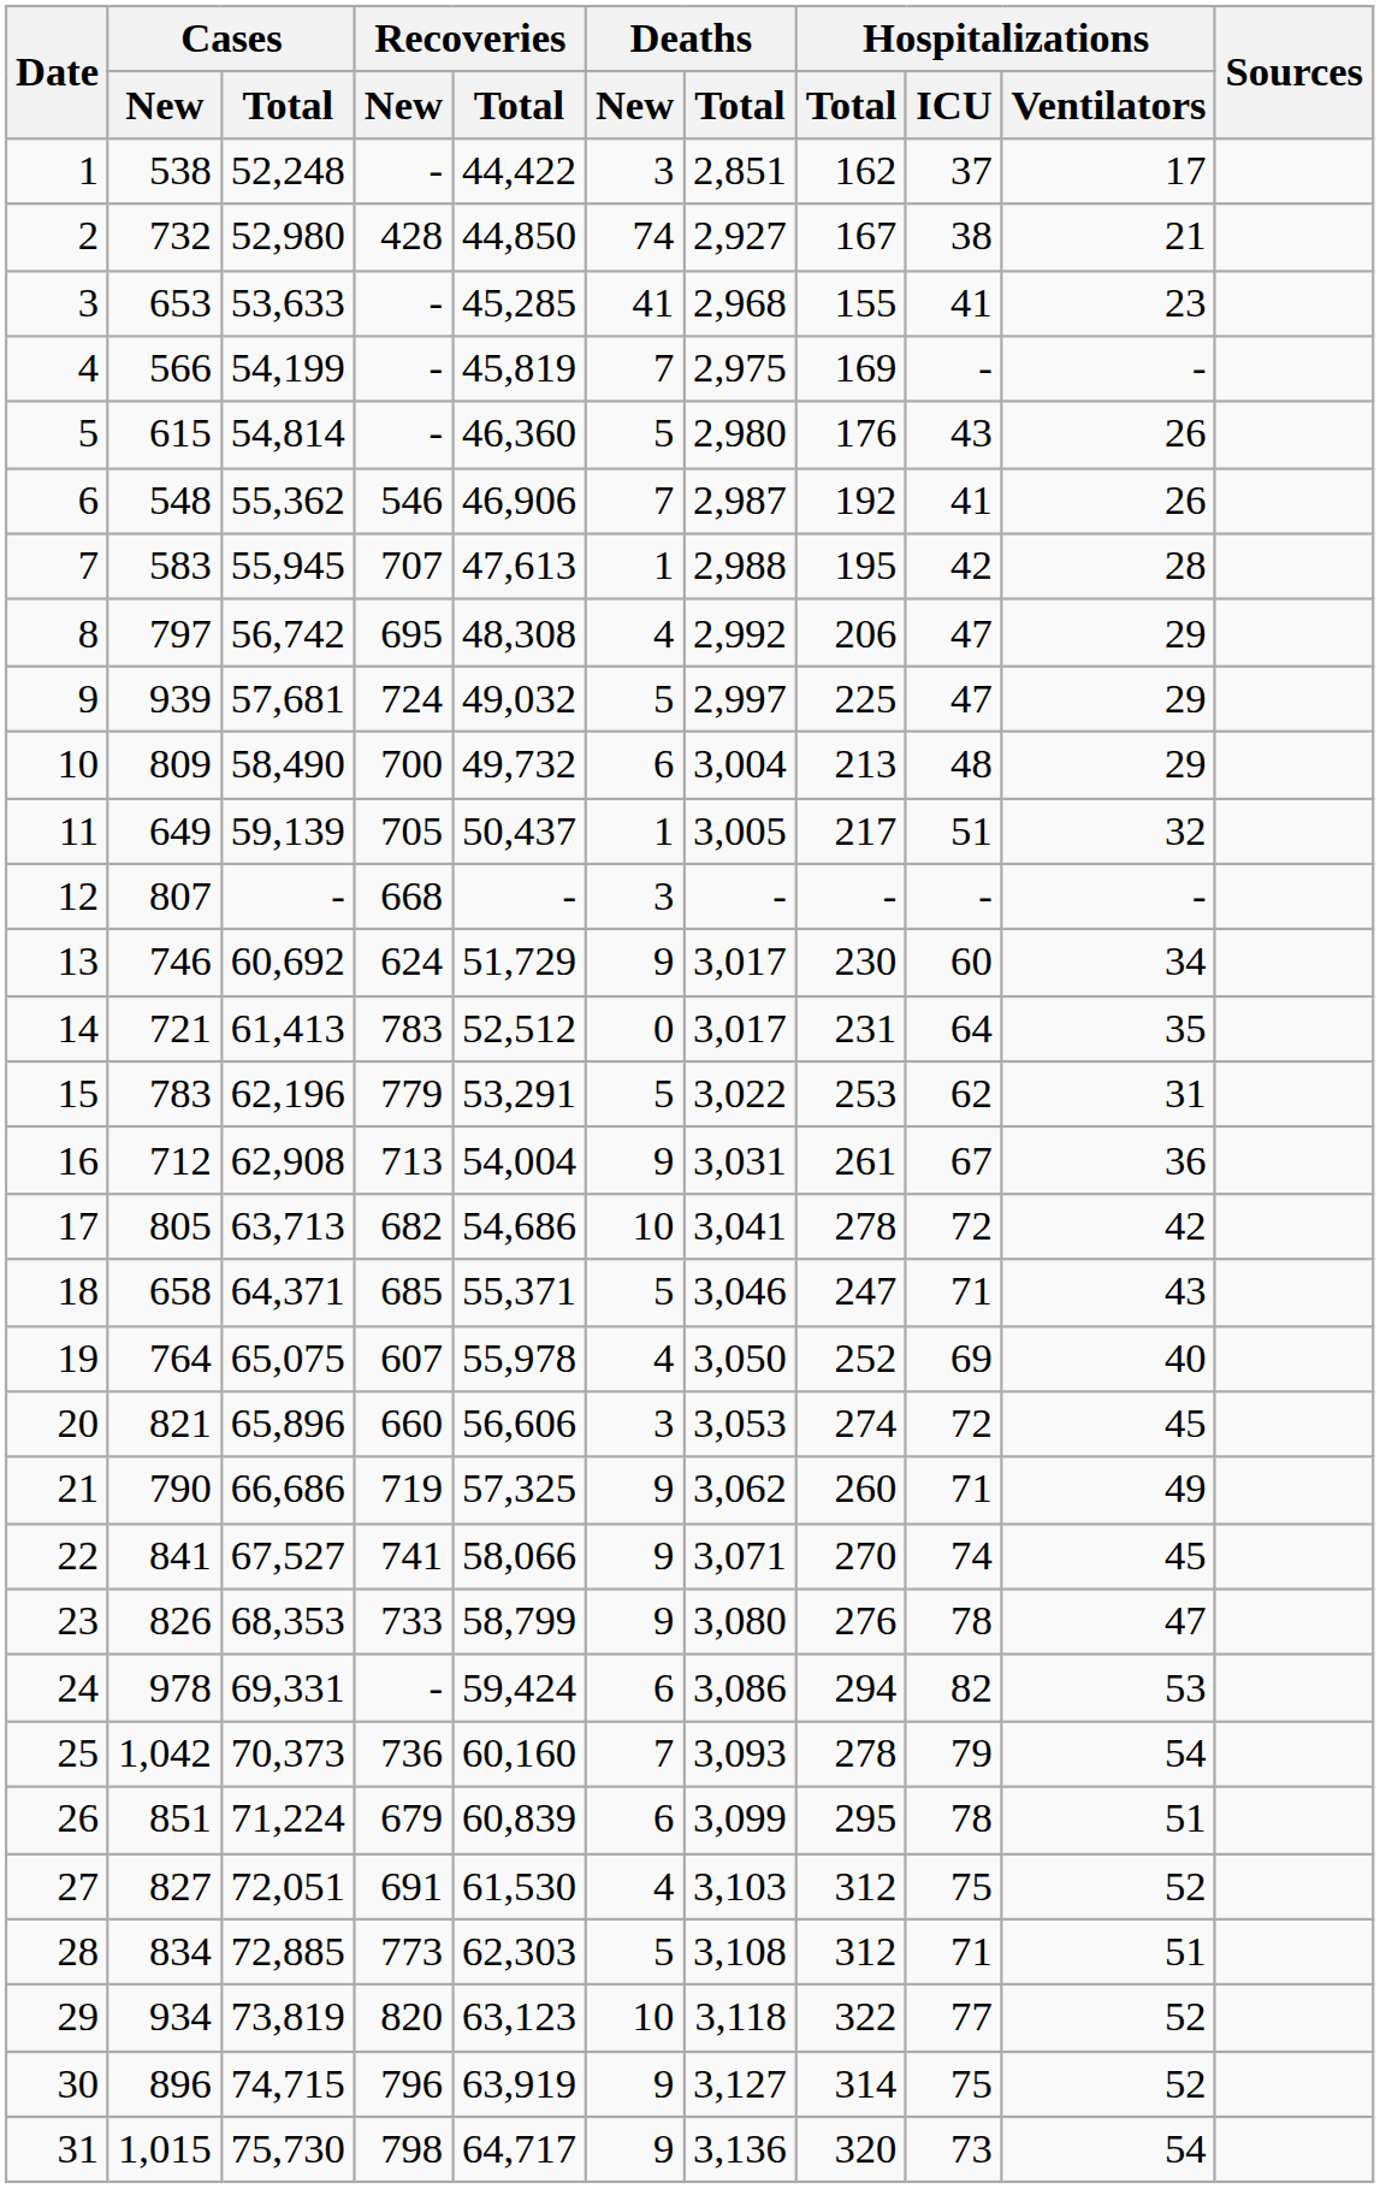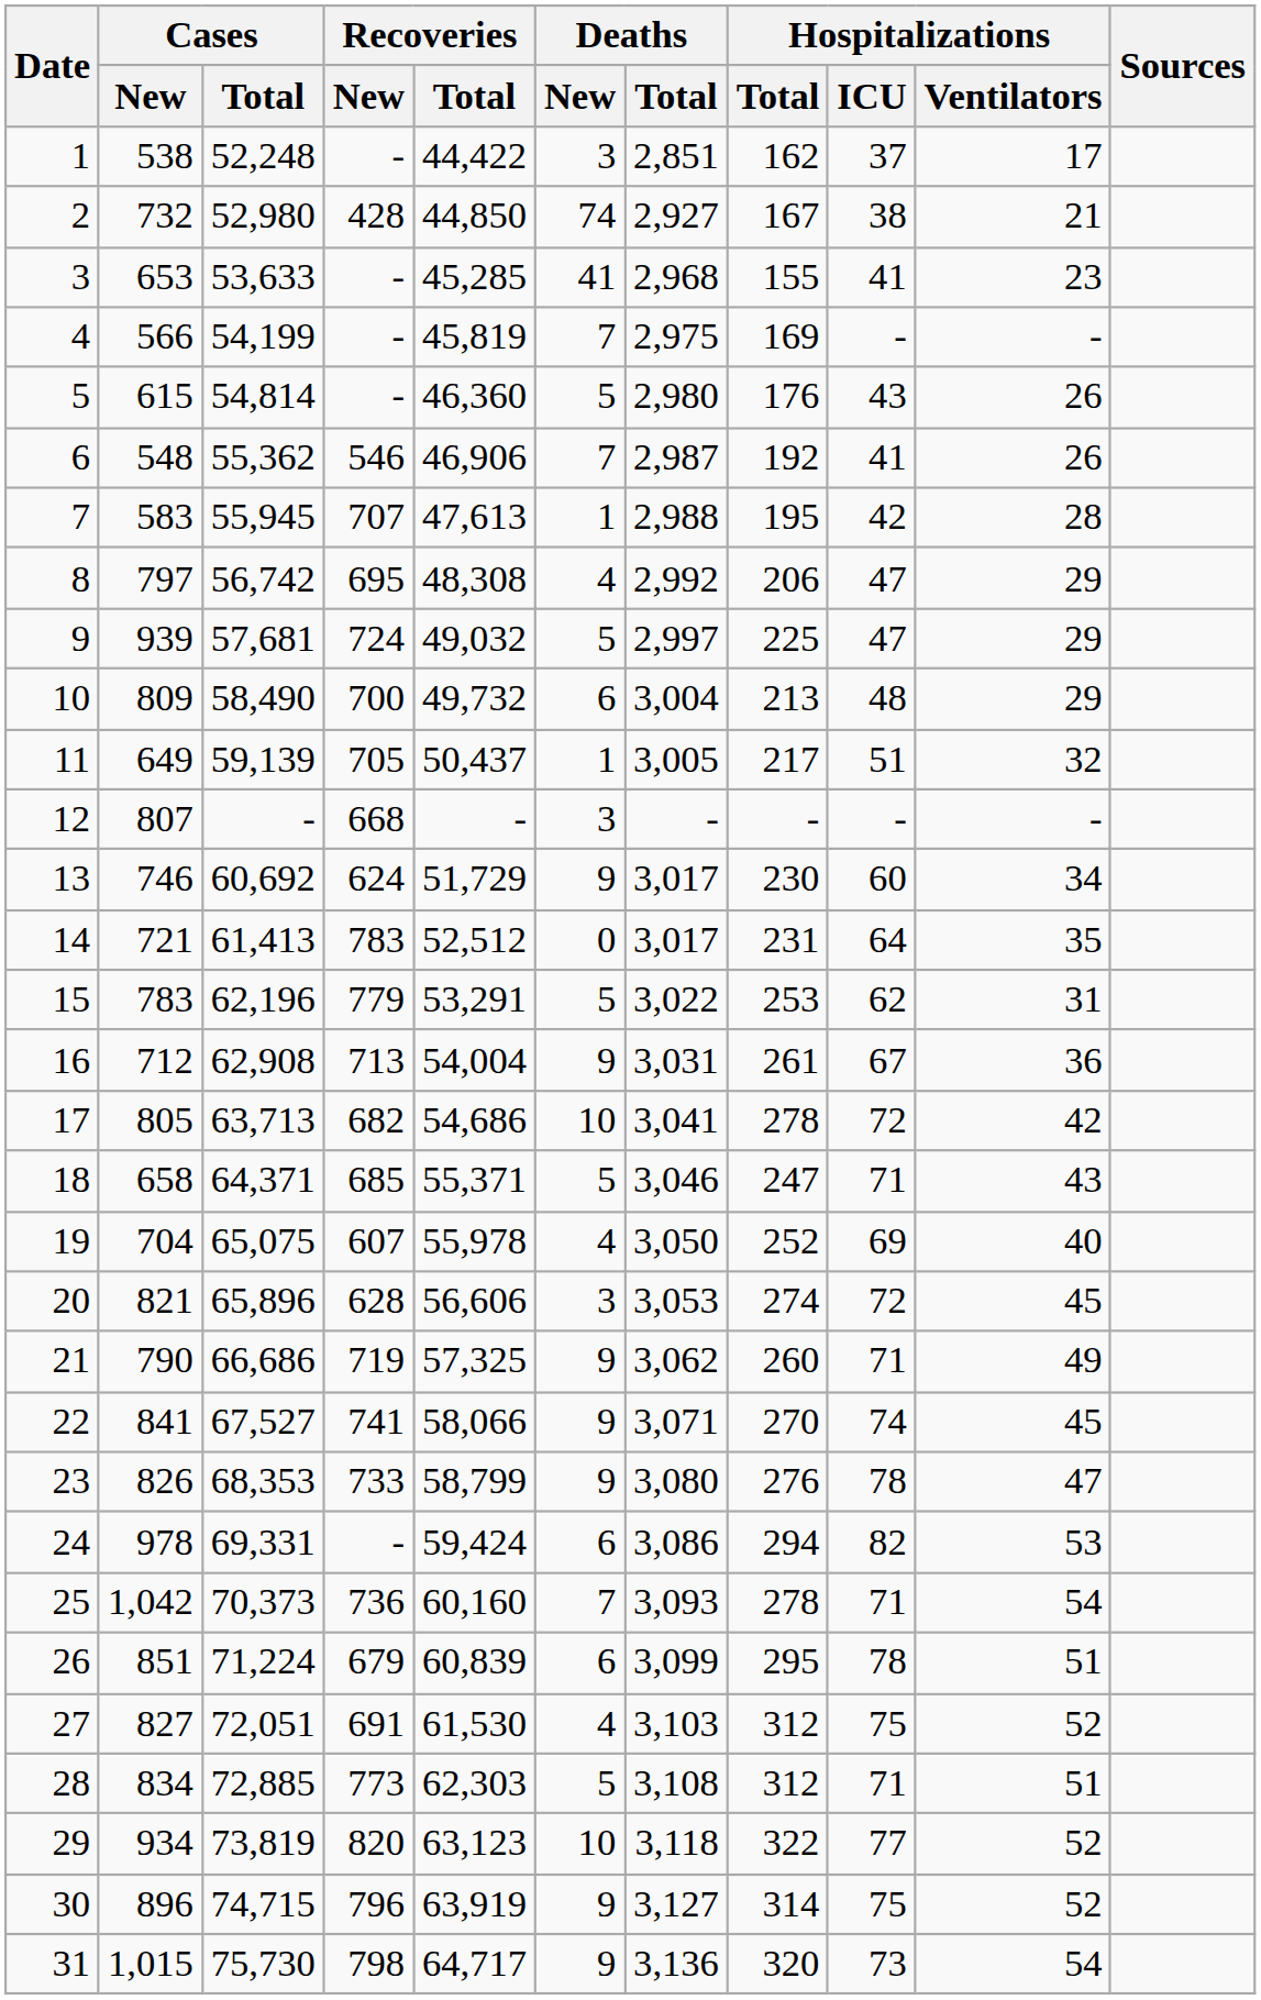 <table class="wikitable sortable mw-collapsible mw-collapsed sticky-header-multi sort-under" style="text-align:right;">
 <tr>
 <th rowspan=2>Date</th>
 <th colspan=2>Cases</th>
 <th colspan=2>Recoveries</th>
 <th colspan=2>Deaths</th>
 <th colspan=3>Hospitalizations</th>
 <th rowspan=2 class="unsortable">Sources</th>
 </tr>
 <tr>
 <th>New</th>
 <th>Total</th>
 <th>New</th>
 <th>Total</th>
 <th>New</th>
 <th>Total</th>
 <th>Total</th>
 <th>ICU</th>
 <th>Ventilators</th>
 </tr>
 <tr>
 <td>1</td>
 <td>538</td>
 <td>52,248</td>
 <td>-</td>
 <td>44,422</td>
 <td>3</td>
 <td>2,851</td>
 <td>162</td>
 <td>37</td>
 <td>17</td>
 <td></td>
 </tr>
 <tr>
 <td>2</td>
 <td>732</td>
 <td>52,980</td>
 <td>428</td>
 <td>44,850</td>
 <td>74</td>
 <td>2,927</td>
 <td>167</td>
 <td>38</td>
 <td>21</td>
 <td></td>
 </tr>
 <tr>
 <td>3</td>
 <td>653</td>
 <td>53,633</td>
 <td>-</td>
 <td>45,285</td>
 <td>41</td>
 <td>2,968</td>
 <td>155</td>
 <td>41</td>
 <td>23</td>
 <td></td>
 </tr>
 <tr>
 <td>4</td>
 <td>566</td>
 <td>54,199</td>
 <td>-</td>
 <td>45,819</td>
 <td>7</td>
 <td>2,975</td>
 <td>169</td>
 <td>-</td>
 <td>-</td>
 <td></td>
 </tr>
 <tr>
 <td>5</td>
 <td>615</td>
 <td>54,814</td>
 <td>-</td>
 <td>46,360</td>
 <td>5</td>
 <td>2,980</td>
 <td>176</td>
 <td>43</td>
 <td>26</td>
 <td></td>
 </tr>
 <tr>
 <td>6</td>
 <td>548</td>
 <td>55,362</td>
 <td>546</td>
 <td>46,906</td>
 <td>7</td>
 <td>2,987</td>
 <td>192</td>
 <td>41</td>
 <td>26</td>
 <td></td>
 </tr>
 <tr>
 <td>7</td>
 <td>583</td>
 <td>55,945</td>
 <td>707</td>
 <td>47,613</td>
 <td>1</td>
 <td>2,988</td>
 <td>195</td>
 <td>42</td>
 <td>28</td>
 <td></td>
 </tr>
 <tr>
 <td>8</td>
 <td>797</td>
 <td>56,742</td>
 <td>695</td>
 <td>48,308</td>
 <td>4</td>
 <td>2,992</td>
 <td>206</td>
 <td>47</td>
 <td>29</td>
 <td></td>
 </tr>
 <tr>
 <td>9</td>
 <td>939</td>
 <td>57,681</td>
 <td>724</td>
 <td>49,032</td>
 <td>5</td>
 <td>2,997</td>
 <td>225</td>
 <td>47</td>
 <td>29</td>
 <td></td>
 </tr>
 <tr>
 <td>10</td>
 <td>809</td>
 <td>58,490</td>
 <td>700</td>
 <td>49,732</td>
 <td>6</td>
 <td>3,004</td>
 <td>213</td>
 <td>48</td>
 <td>29</td>
 <td></td>
 </tr>
 <tr>
 <td>11</td>
 <td>649</td>
 <td>59,139</td>
 <td>705</td>
 <td>50,437</td>
 <td>1</td>
 <td>3,005</td>
 <td>217</td>
 <td>51</td>
 <td>32</td>
 <td></td>
 </tr>
 <tr>
 <td>12</td>
 <td>807</td>
 <td>-</td>
 <td>668</td>
 <td>-</td>
 <td>3</td>
 <td>-</td>
 <td>-</td>
 <td>-</td>
 <td>-</td>
 <td></td>
 </tr>
 <tr>
 <td>13</td>
 <td>746</td>
 <td>60,692</td>
 <td>624</td>
 <td>51,729</td>
 <td>9</td>
 <td>3,017</td>
 <td>230</td>
 <td>60</td>
 <td>34</td>
 <td></td>
 </tr>
 <tr>
 <td>14</td>
 <td>721</td>
 <td>61,413</td>
 <td>783</td>
 <td>52,512</td>
 <td>0</td>
 <td>3,017</td>
 <td>231</td>
 <td>64</td>
 <td>35</td>
 <td></td>
 </tr>
 <tr>
 <td>15</td>
 <td>783</td>
 <td>62,196</td>
 <td>779</td>
 <td>53,291</td>
 <td>5</td>
 <td>3,022</td>
 <td>253</td>
 <td>62</td>
 <td>31</td>
 <td></td>
 </tr>
 <tr>
 <td>16</td>
 <td>712</td>
 <td>62,908</td>
 <td>713</td>
 <td>54,004</td>
 <td>9</td>
 <td>3,031</td>
 <td>261</td>
 <td>67</td>
 <td>36</td>
 <td></td>
 </tr>
 <tr>
 <td>17</td>
 <td>805</td>
 <td>63,713</td>
 <td>682</td>
 <td>54,686</td>
 <td>10</td>
 <td>3,041</td>
 <td>278</td>
 <td>72</td>
 <td>42</td>
 <td></td>
 </tr>
 <tr>
 <td>18</td>
 <td>658</td>
 <td>64,371</td>
 <td>685</td>
 <td>55,371</td>
 <td>5</td>
 <td>3,046</td>
 <td>247</td>
 <td>71</td>
 <td>43</td>
 <td></td>
 </tr>
 <tr>
 <td>19</td>
-<td>764</td>
+<td>704</td>
 <td>65,075</td>
 <td>607</td>
 <td>55,978</td>
 <td>4</td>
 <td>3,050</td>
 <td>252</td>
 <td>69</td>
 <td>40</td>
 <td></td>
 </tr>
 <tr>
 <td>20</td>
 <td>821</td>
 <td>65,896</td>
-<td>660</td>
+<td>628</td>
 <td>56,606</td>
 <td>3</td>
 <td>3,053</td>
 <td>274</td>
 <td>72</td>
 <td>45</td>
 <td></td>
 </tr>
 <tr>
 <td>21</td>
 <td>790</td>
 <td>66,686</td>
 <td>719</td>
 <td>57,325</td>
 <td>9</td>
 <td>3,062</td>
 <td>260</td>
 <td>71</td>
 <td>49</td>
 <td></td>
 </tr>
 <tr>
 <td>22</td>
 <td>841</td>
 <td>67,527</td>
 <td>741</td>
 <td>58,066</td>
 <td>9</td>
 <td>3,071</td>
 <td>270</td>
 <td>74</td>
 <td>45</td>
 <td></td>
 </tr>
 <tr>
 <td>23</td>
 <td>826</td>
 <td>68,353</td>
 <td>733</td>
 <td>58,799</td>
 <td>9</td>
 <td>3,080</td>
 <td>276</td>
 <td>78</td>
 <td>47</td>
 <td></td>
 </tr>
 <tr>
 <td>24</td>
 <td>978</td>
 <td>69,331</td>
 <td>-</td>
 <td>59,424</td>
 <td>6</td>
 <td>3,086</td>
 <td>294</td>
 <td>82</td>
 <td>53</td>
 <td></td>
 </tr>
 <tr>
 <td>25</td>
 <td>1,042</td>
 <td>70,373</td>
 <td>736</td>
 <td>60,160</td>
 <td>7</td>
 <td>3,093</td>
 <td>278</td>
-<td>79</td>
+<td>71</td>
 <td>54</td>
 <td></td>
 </tr>
 <tr>
 <td>26</td>
 <td>851</td>
 <td>71,224</td>
 <td>679</td>
 <td>60,839</td>
 <td>6</td>
 <td>3,099</td>
 <td>295</td>
 <td>78</td>
 <td>51</td>
 <td></td>
 </tr>
 <tr>
 <td>27</td>
 <td>827</td>
 <td>72,051</td>
 <td>691</td>
 <td>61,530</td>
 <td>4</td>
 <td>3,103</td>
 <td>312</td>
 <td>75</td>
 <td>52</td>
 <td></td>
 </tr>
 <tr>
 <td>28</td>
 <td>834</td>
 <td>72,885</td>
 <td>773</td>
 <td>62,303</td>
 <td>5</td>
 <td>3,108</td>
 <td>312</td>
 <td>71</td>
 <td>51</td>
 <td></td>
 </tr>
 <tr>
 <td>29</td>
 <td>934</td>
 <td>73,819</td>
 <td>820</td>
 <td>63,123</td>
 <td>10</td>
 <td>3,118</td>
 <td>322</td>
 <td>77</td>
 <td>52</td>
 <td></td>
 </tr>
 <tr>
 <td>30</td>
 <td>896</td>
 <td>74,715</td>
 <td>796</td>
 <td>63,919</td>
 <td>9</td>
 <td>3,127</td>
 <td>314</td>
 <td>75</td>
 <td>52</td>
 <td></td>
 </tr>
 <tr>
 <td>31</td>
 <td>1,015</td>
 <td>75,730</td>
 <td>798</td>
 <td>64,717</td>
 <td>9</td>
 <td>3,136</td>
 <td>320</td>
 <td>73</td>
 <td>54</td>
 <td></td>
 </tr>
 </table>
